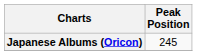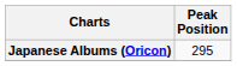 <table class="wikitable sortable plainrowheaders" style="text-align:center">
 <tr>
 <th>Charts</th>
 <th>Peak<br>Position</th>
 </tr>
 <tr>
 <th scope="row">Japanese Albums (<a href='#'>Oricon</a>)</th>
-<td>245</td>
+<td>295</td>
 </tr>
 <tr>
 </tr>
 <tr>
 </tr>
 </table>
